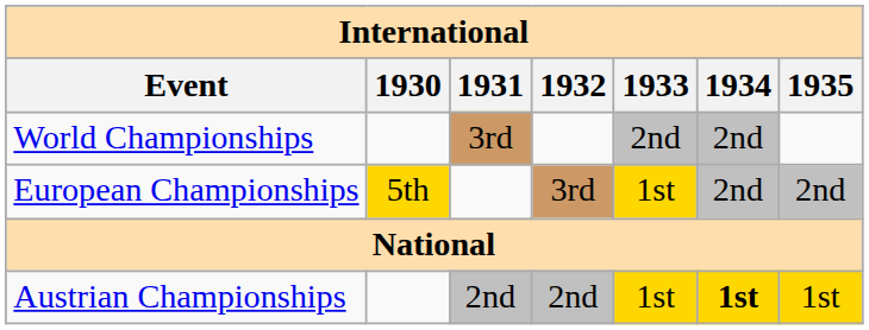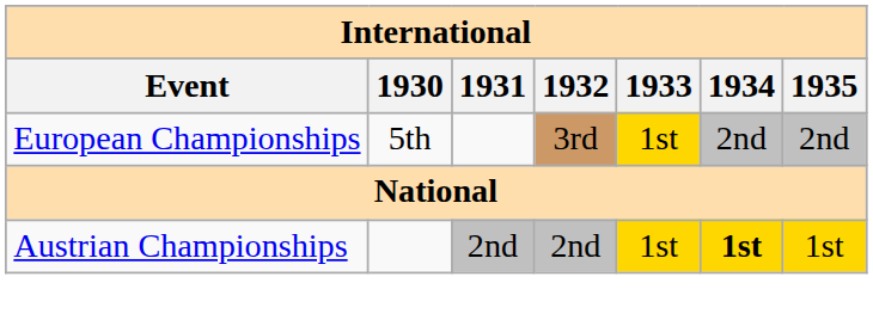 <table class="wikitable" style="text-align:center">
 <tr>
 <th style="background-color: #ffdead; " colspan=7 align=center>International</th>
 </tr>
 <tr>
 <th>Event</th>
 <th>1930</th>
 <th>1931</th>
 <th>1932</th>
 <th>1933</th>
 <th>1934</th>
 <th>1935</th>
 </tr>
 <tr>
-<td align=left><a href='#'>World Championships</a></td>
-<td></td>
-<td bgcolor=cc9966>3rd</td>
-<td></td>
-<td bgcolor=silver>2nd</td>
-<td bgcolor=silver>2nd</td>
-<td></td>
-</tr>
-<tr>
 <td align=left><a href='#'>European Championships</a></td>
-<td style="background: gold;">5th</td>
+<td>5th</td>
 <td></td>
 <td bgcolor=cc9966>3rd</td>
 <td bgcolor=gold>1st</td>
 <td bgcolor=silver>2nd</td>
 <td bgcolor=silver>2nd</td>
 </tr>
 <tr>
 <th style="background-color: #ffdead; " colspan=7 align=center>National</th>
 </tr>
 <tr>
 <td align=left><a href='#'>Austrian Championships</a></td>
 <td></td>
 <td bgcolor=silver>2nd</td>
 <td bgcolor=silver>2nd</td>
 <td bgcolor=gold>1st</td>
 <td bgcolor=gold><strong>1st</strong></td>
 <td bgcolor=gold>1st</td>
 </tr>
 </table>
